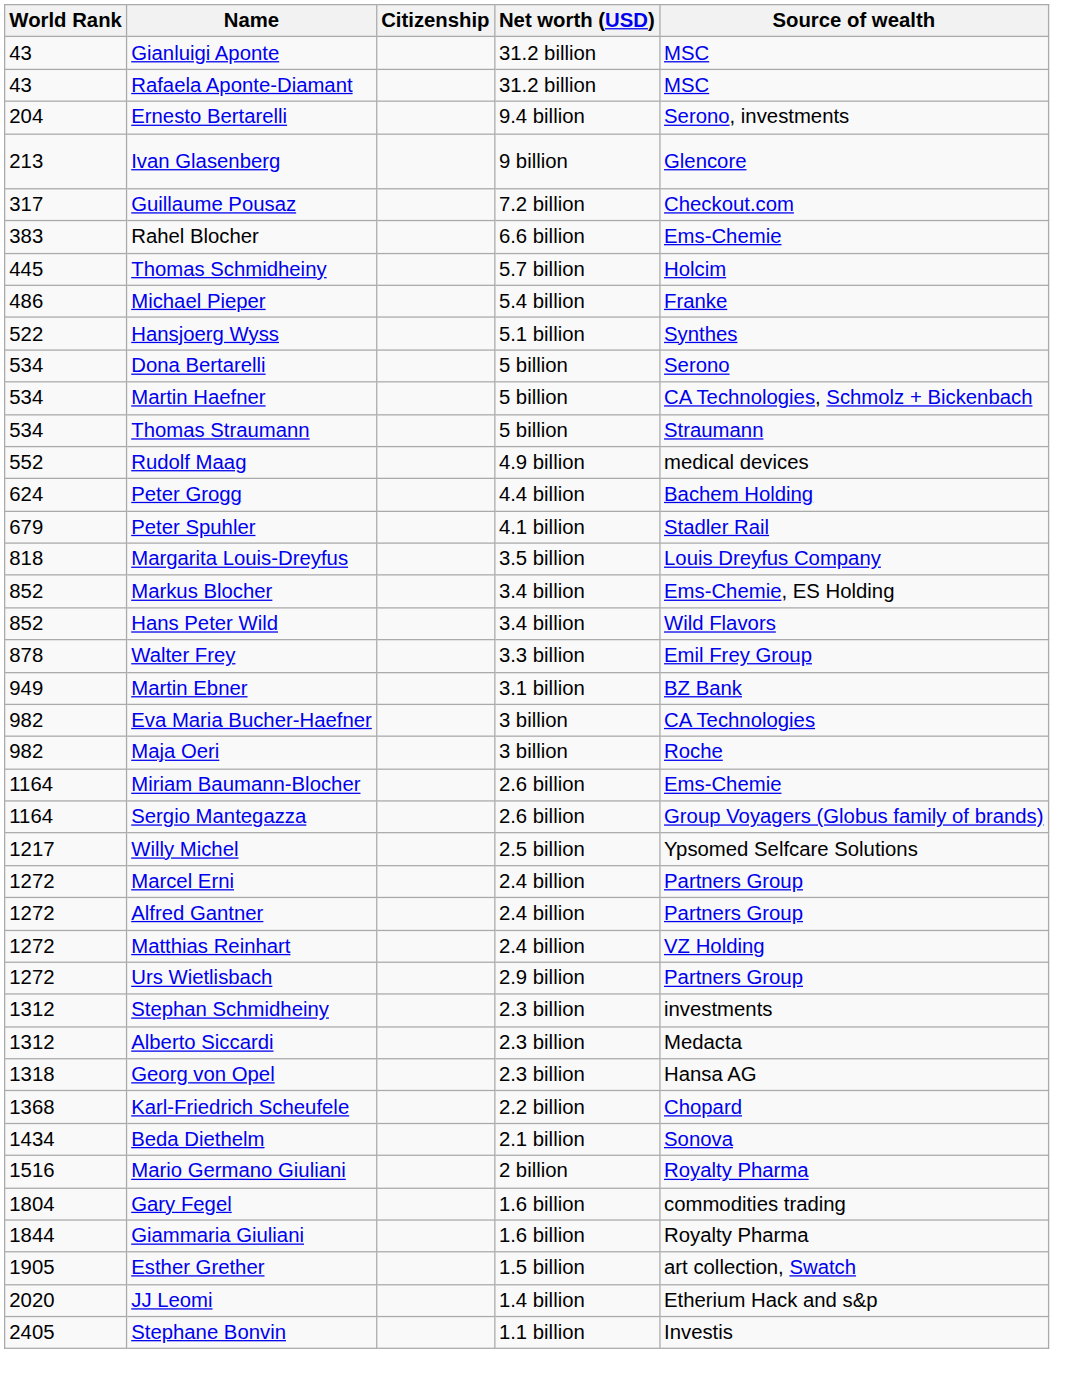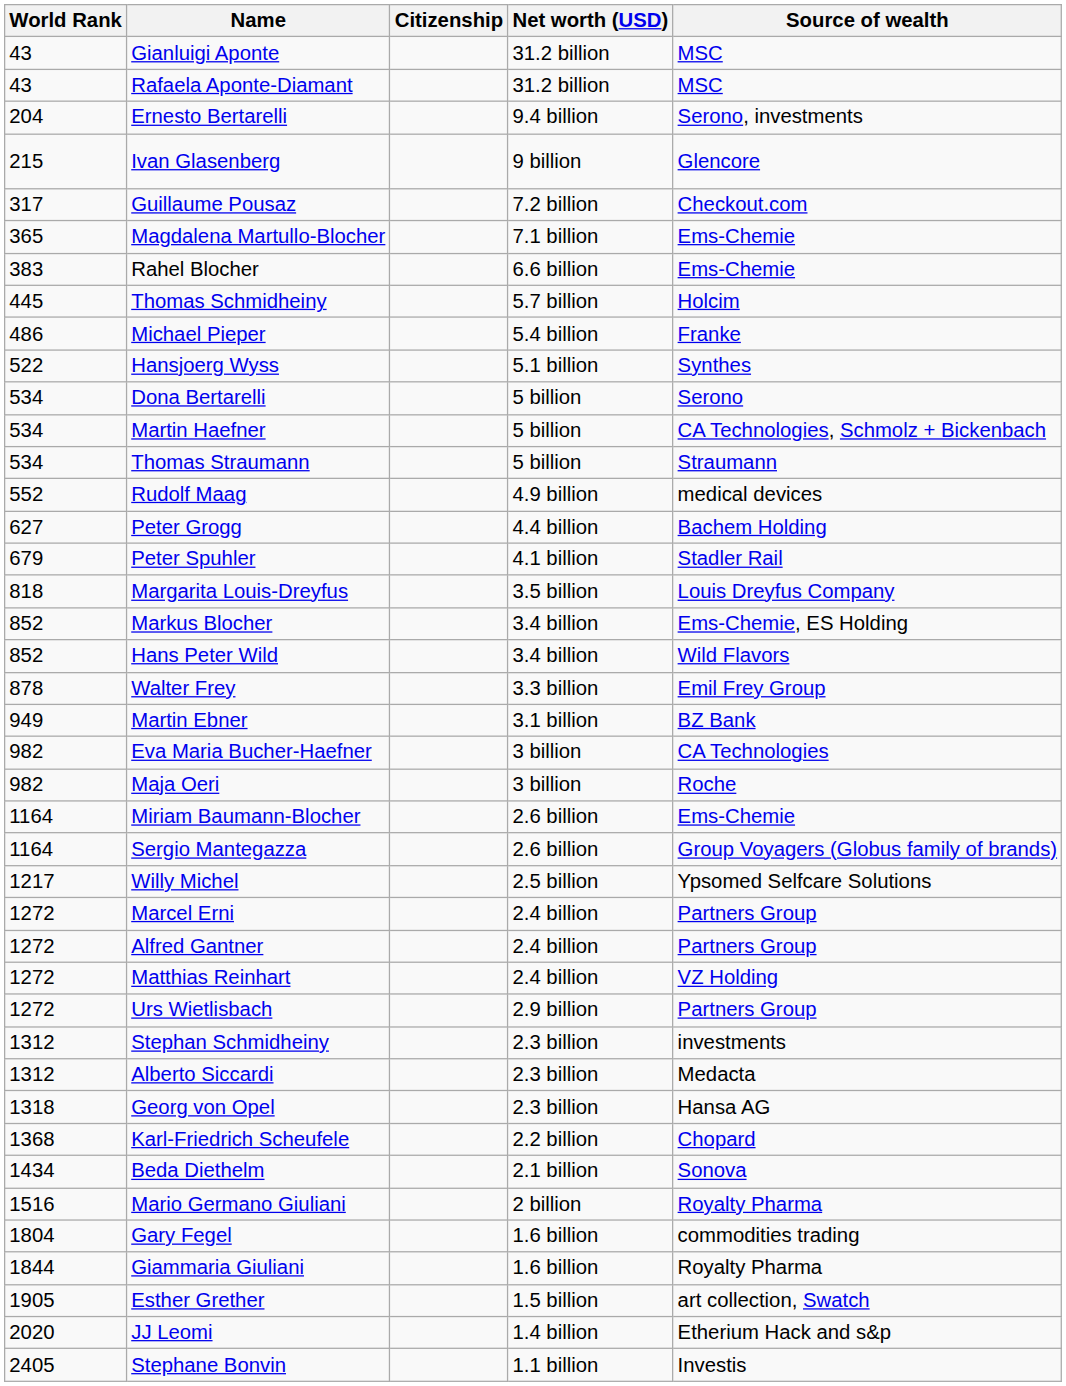 <table class="wikitable">
 <tr>
 <th>World Rank</th>
 <th>Name</th>
 <th>Citizenship</th>
 <th>Net worth (<a href='#'>USD</a>)</th>
 <th>Source of wealth</th>
 </tr>
 <tr>
 <td>43</td>
 <td><a href='#'>Gianluigi Aponte</a></td>
 <td> <br> </td>
 <td>31.2 billion</td>
 <td><a href='#'>MSC</a></td>
 </tr>
 <tr>
 <td>43</td>
 <td><a href='#'>Rafaela Aponte-Diamant</a></td>
 <td> <br> </td>
 <td>31.2 billion</td>
 <td><a href='#'>MSC</a></td>
 </tr>
 <tr>
 <td>204</td>
 <td><a href='#'>Ernesto Bertarelli</a></td>
 <td> <br> </td>
 <td>9.4 billion</td>
 <td><a href='#'>Serono</a>, investments</td>
 </tr>
 <tr>
-<td>213</td>
+<td>215</td>
 <td><a href='#'>Ivan Glasenberg</a></td>
 <td> <br>  <br> </td>
 <td>9 billion</td>
 <td><a href='#'>Glencore</a></td>
 </tr>
 <tr>
 <td>317</td>
 <td><a href='#'>Guillaume Pousaz</a></td>
 <td></td>
 <td>7.2 billion</td>
 <td><a href='#'>Checkout.com</a></td>
+</tr>
+<tr>
+<td>365</td>
+<td><a href='#'>Magdalena Martullo-Blocher</a></td>
+<td></td>
+<td>7.1 billion</td>
+<td><a href='#'>Ems-Chemie</a></td>
 </tr>
 <tr>
 <td>383</td>
 <td>Rahel Blocher</td>
 <td></td>
 <td>6.6 billion</td>
 <td><a href='#'>Ems-Chemie</a></td>
 </tr>
 <tr>
 <td>445</td>
 <td><a href='#'>Thomas Schmidheiny</a></td>
 <td></td>
 <td>5.7 billion</td>
 <td><a href='#'>Holcim</a></td>
 </tr>
 <tr>
 <td>486</td>
 <td><a href='#'>Michael Pieper</a></td>
 <td></td>
 <td>5.4 billion</td>
 <td><a href='#'>Franke</a></td>
 </tr>
 <tr>
 <td>522</td>
 <td><a href='#'>Hansjoerg Wyss</a></td>
 <td></td>
 <td>5.1 billion</td>
 <td><a href='#'>Synthes</a></td>
 </tr>
 <tr>
 <td>534</td>
 <td><a href='#'>Dona Bertarelli</a></td>
 <td></td>
 <td>5 billion</td>
 <td><a href='#'>Serono</a></td>
 </tr>
 <tr>
 <td>534</td>
 <td><a href='#'>Martin Haefner</a></td>
 <td></td>
 <td>5 billion</td>
 <td><a href='#'>CA Technologies</a>, <a href='#'>Schmolz + Bickenbach</a></td>
 </tr>
 <tr>
 <td>534</td>
 <td><a href='#'>Thomas Straumann</a></td>
 <td></td>
 <td>5 billion</td>
 <td><a href='#'>Straumann</a></td>
 </tr>
 <tr>
 <td>552</td>
 <td><a href='#'>Rudolf Maag</a></td>
 <td></td>
 <td>4.9 billion</td>
 <td>medical devices</td>
 </tr>
 <tr>
-<td>624</td>
+<td>627</td>
 <td><a href='#'>Peter Grogg</a></td>
 <td></td>
 <td>4.4 billion</td>
 <td><a href='#'>Bachem Holding</a></td>
 </tr>
 <tr>
 <td>679</td>
 <td><a href='#'>Peter Spuhler</a></td>
 <td></td>
 <td>4.1 billion</td>
 <td><a href='#'>Stadler Rail</a></td>
 </tr>
 <tr>
 <td>818</td>
 <td><a href='#'>Margarita Louis-Dreyfus</a></td>
 <td></td>
 <td>3.5 billion</td>
 <td><a href='#'>Louis Dreyfus Company</a></td>
 </tr>
 <tr>
 <td>852</td>
 <td><a href='#'>Markus Blocher</a></td>
 <td></td>
 <td>3.4 billion</td>
 <td><a href='#'>Ems-Chemie</a>, ES Holding</td>
 </tr>
 <tr>
 <td>852</td>
 <td><a href='#'>Hans Peter Wild</a></td>
 <td></td>
 <td>3.4 billion</td>
 <td><a href='#'>Wild Flavors</a></td>
 </tr>
 <tr>
 <td>878</td>
 <td><a href='#'>Walter Frey</a></td>
 <td></td>
 <td>3.3 billion</td>
 <td><a href='#'>Emil Frey Group</a></td>
 </tr>
 <tr>
 <td>949</td>
 <td><a href='#'>Martin Ebner</a></td>
 <td></td>
 <td>3.1 billion</td>
 <td><a href='#'>BZ Bank</a></td>
 </tr>
 <tr>
 <td>982</td>
 <td><a href='#'>Eva Maria Bucher-Haefner</a></td>
 <td></td>
 <td>3 billion</td>
 <td><a href='#'>CA Technologies</a></td>
 </tr>
 <tr>
 <td>982</td>
 <td><a href='#'>Maja Oeri</a></td>
 <td></td>
 <td>3 billion</td>
 <td><a href='#'>Roche</a></td>
 </tr>
 <tr>
 <td>1164</td>
 <td><a href='#'>Miriam Baumann-Blocher</a></td>
 <td></td>
 <td>2.6 billion</td>
 <td><a href='#'>Ems-Chemie</a></td>
 </tr>
 <tr>
 <td>1164</td>
 <td><a href='#'>Sergio Mantegazza</a></td>
 <td> <br> </td>
 <td>2.6 billion</td>
 <td><a href='#'>Group Voyagers (Globus family of brands)</a></td>
 </tr>
 <tr>
 <td>1217</td>
 <td><a href='#'>Willy Michel</a></td>
 <td></td>
 <td>2.5 billion</td>
 <td>Ypsomed Selfcare Solutions</td>
 </tr>
 <tr>
 <td>1272</td>
 <td><a href='#'>Marcel Erni</a></td>
 <td></td>
 <td>2.4 billion</td>
 <td><a href='#'>Partners Group</a></td>
 </tr>
 <tr>
 <td>1272</td>
 <td><a href='#'>Alfred Gantner</a></td>
 <td></td>
 <td>2.4 billion</td>
 <td><a href='#'>Partners Group</a></td>
 </tr>
 <tr>
 <td>1272</td>
 <td><a href='#'>Matthias Reinhart</a></td>
 <td></td>
 <td>2.4 billion</td>
 <td><a href='#'>VZ Holding</a></td>
 </tr>
 <tr>
 <td>1272</td>
 <td><a href='#'>Urs Wietlisbach</a></td>
 <td></td>
 <td>2.9 billion</td>
 <td><a href='#'>Partners Group</a></td>
 </tr>
 <tr>
 <td>1312</td>
 <td><a href='#'>Stephan Schmidheiny</a></td>
 <td></td>
 <td>2.3 billion</td>
 <td>investments</td>
 </tr>
 <tr>
 <td>1312</td>
 <td><a href='#'>Alberto Siccardi</a></td>
 <td></td>
 <td>2.3 billion</td>
 <td>Medacta</td>
 </tr>
 <tr>
 <td>1318</td>
 <td><a href='#'>Georg von Opel</a></td>
 <td></td>
 <td>2.3 billion</td>
 <td>Hansa AG</td>
 </tr>
 <tr>
 <td>1368</td>
 <td><a href='#'>Karl-Friedrich Scheufele</a></td>
 <td> <br> </td>
 <td>2.2 billion</td>
 <td><a href='#'>Chopard</a></td>
 </tr>
 <tr>
 <td>1434</td>
 <td><a href='#'>Beda Diethelm</a></td>
 <td></td>
 <td>2.1 billion</td>
 <td><a href='#'>Sonova</a></td>
 </tr>
 <tr>
 <td>1516</td>
 <td><a href='#'>Mario Germano Giuliani</a></td>
 <td></td>
 <td>2 billion</td>
 <td><a href='#'>Royalty Pharma</a></td>
 </tr>
 <tr>
 <td>1804</td>
 <td><a href='#'>Gary Fegel</a></td>
 <td></td>
 <td>1.6 billion</td>
 <td>commodities trading</td>
 </tr>
 <tr>
 <td>1844</td>
 <td><a href='#'>Giammaria Giuliani</a></td>
 <td></td>
 <td>1.6 billion</td>
 <td>Royalty Pharma</td>
 </tr>
 <tr>
 <td>1905</td>
 <td><a href='#'>Esther Grether</a></td>
 <td></td>
 <td>1.5 billion</td>
 <td>art collection, <a href='#'>Swatch</a></td>
 </tr>
 <tr>
 <td>2020</td>
 <td><a href='#'>JJ Leomi</a></td>
 <td></td>
 <td>1.4 billion</td>
 <td>Etherium Hack and s&p</td>
 </tr>
 <tr>
 <td>2405</td>
 <td><a href='#'>Stephane Bonvin</a></td>
 <td></td>
 <td>1.1 billion</td>
 <td>Investis</td>
 </tr>
 </table>
